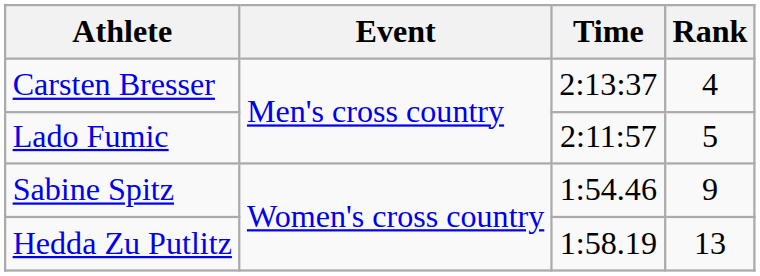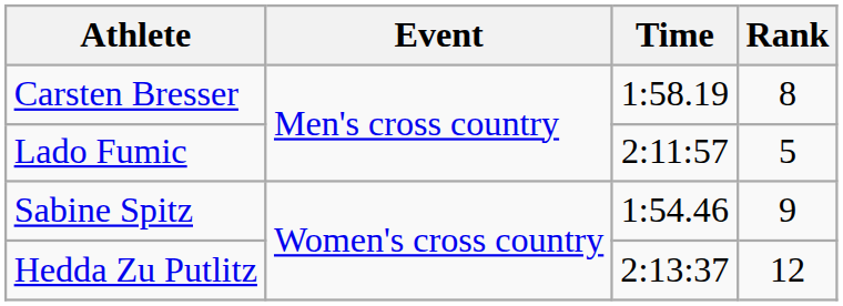 <table class=wikitable style="font-size:90%">
 <tr>
 <th>Athlete</th>
 <th>Event</th>
 <th>Time</th>
 <th>Rank</th>
 </tr>
 <tr>
 <td align=left><a href='#'>Carsten Bresser</a></td>
 <td align=left rowspan=2><a href='#'>Men's cross country</a></td>
-<td align=center>2:13:37</td>
-<td align=center>4</td>
+<td align=center>1:58.19</td>
+<td align=center>8</td>
 </tr>
 <tr>
 <td align=left><a href='#'>Lado Fumic</a></td>
 <td align=center>2:11:57</td>
 <td align=center>5</td>
 </tr>
 <tr>
 <td align=left><a href='#'>Sabine Spitz</a></td>
 <td align=left rowspan=2><a href='#'>Women's cross country</a></td>
 <td align=center>1:54.46</td>
 <td align=center>9</td>
 </tr>
 <tr>
 <td align=left><a href='#'>Hedda Zu Putlitz</a></td>
-<td align=center>1:58.19</td>
-<td align=center>13</td>
+<td align=center>2:13:37</td>
+<td align=center>12</td>
 </tr>
 </table>
